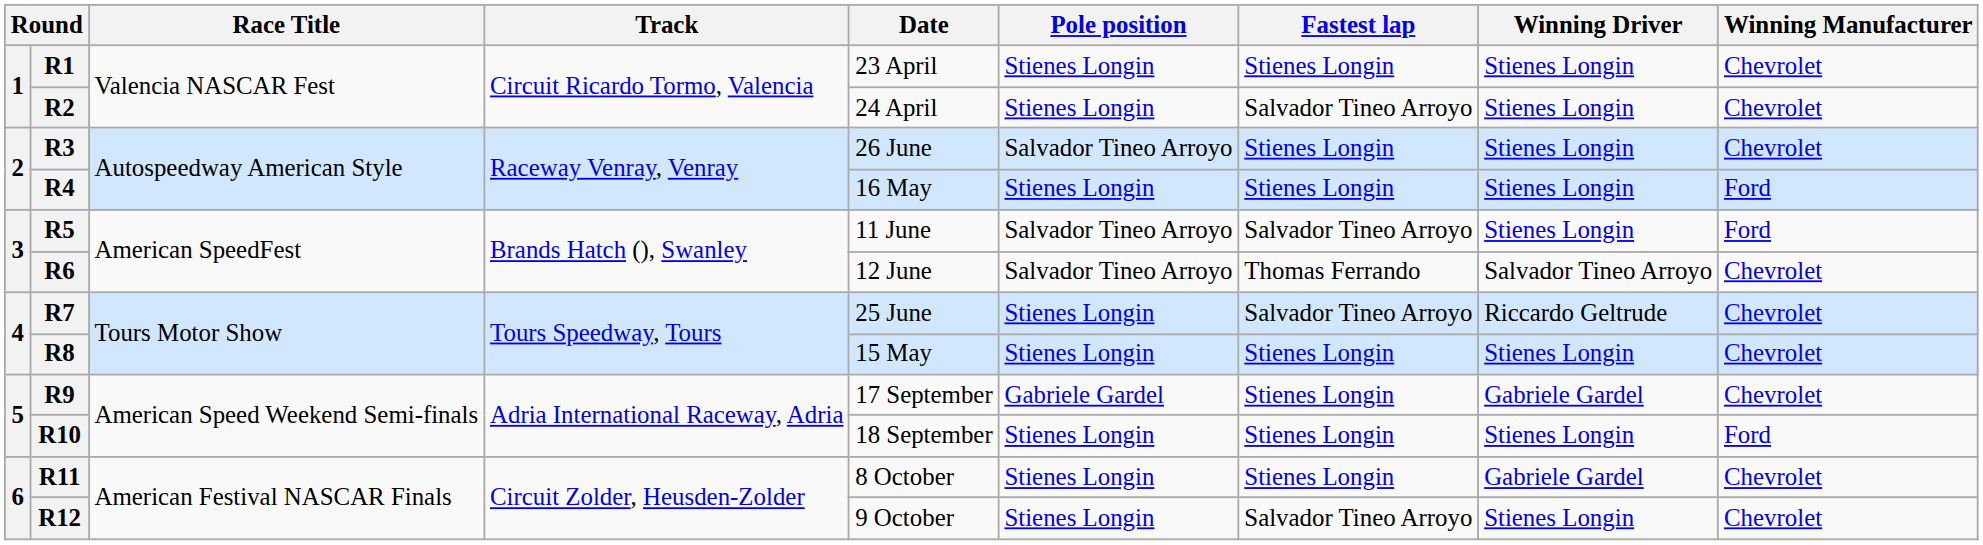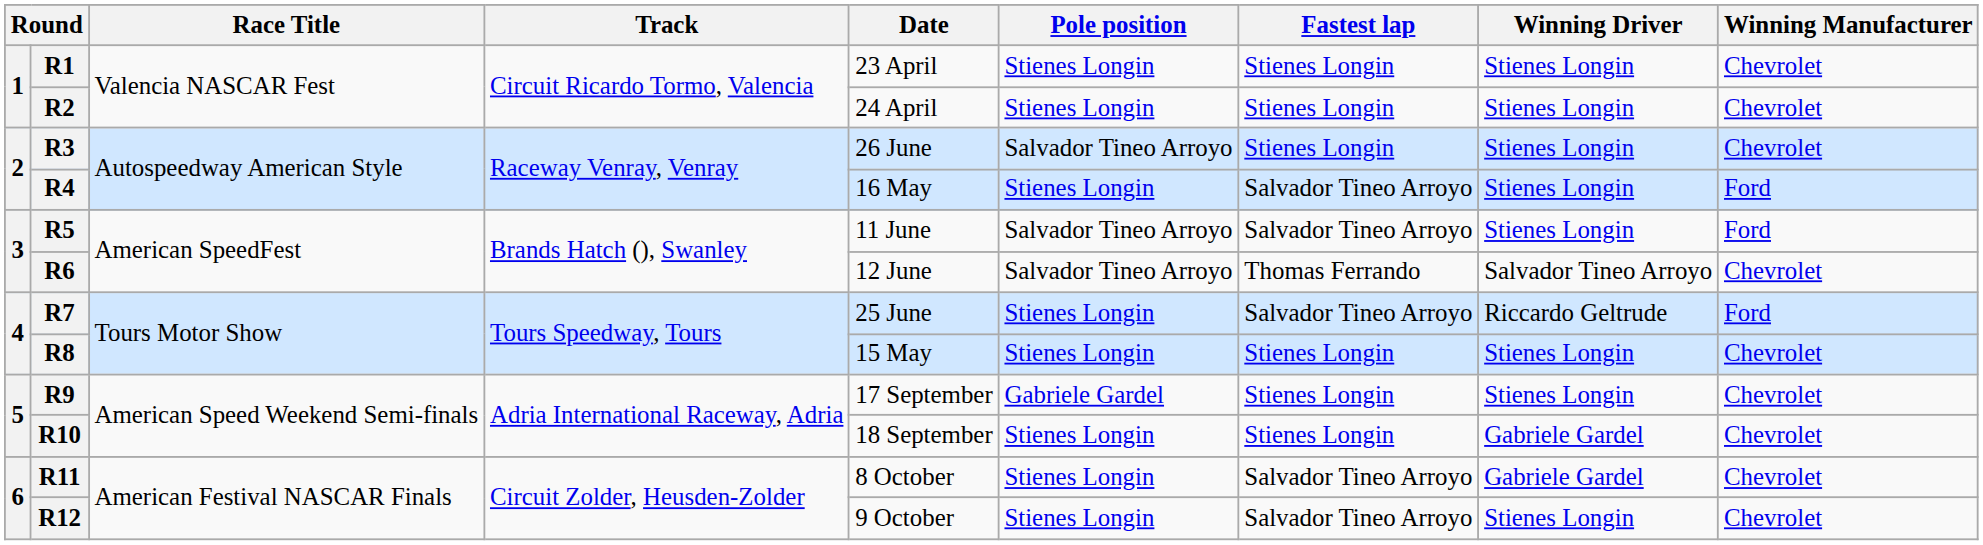 <table class="wikitable" style="font-size:85%;">
 <tr>
 <th colspan=2>Round</th>
 <th>Race Title</th>
 <th>Track</th>
 <th>Date</th>
 <th><a href='#'>Pole position</a></th>
 <th><a href='#'>Fastest lap</a></th>
 <th>Winning Driver</th>
 <th>Winning Manufacturer</th>
 </tr>
 <tr>
 <th rowspan=2>1</th>
 <th>R1</th>
 <td rowspan=2>Valencia NASCAR Fest</td>
 <td rowspan=2> <a href='#'>Circuit Ricardo Tormo</a>, <a href='#'>Valencia</a></td>
 <td>23 April</td>
 <td> <a href='#'>Stienes Longin</a></td>
 <td> <a href='#'>Stienes Longin</a></td>
 <td> <a href='#'>Stienes Longin</a></td>
 <td><a href='#'>Chevrolet</a></td>
 </tr>
 <tr>
 <th>R2</th>
 <td>24 April</td>
 <td> <a href='#'>Stienes Longin</a></td>
-<td> Salvador Tineo Arroyo</td>
+<td> <a href='#'>Stienes Longin</a></td>
 <td> <a href='#'>Stienes Longin</a></td>
 <td><a href='#'>Chevrolet</a></td>
 </tr>
 <tr style="background:#D0E7FF;">
 <th rowspan=2>2</th>
 <th>R3</th>
 <td rowspan=2>Autospeedway American Style</td>
 <td rowspan=2> <a href='#'>Raceway Venray</a>, <a href='#'>Venray</a></td>
 <td>26 June</td>
 <td> Salvador Tineo Arroyo</td>
 <td> <a href='#'>Stienes Longin</a></td>
 <td> <a href='#'>Stienes Longin</a></td>
 <td><a href='#'>Chevrolet</a></td>
 </tr>
 <tr style="background:#D0E7FF;">
 <th>R4</th>
 <td>16 May</td>
 <td> <a href='#'>Stienes Longin</a></td>
-<td> <a href='#'>Stienes Longin</a></td>
+<td> Salvador Tineo Arroyo</td>
 <td> <a href='#'>Stienes Longin</a></td>
 <td><a href='#'>Ford</a></td>
 </tr>
 <tr>
 <th rowspan=2>3</th>
 <th>R5</th>
 <td rowspan=2>American SpeedFest</td>
 <td rowspan=2> <a href='#'>Brands Hatch</a> (), <a href='#'>Swanley</a></td>
 <td>11 June</td>
 <td> Salvador Tineo Arroyo</td>
 <td> Salvador Tineo Arroyo</td>
 <td> <a href='#'>Stienes Longin</a></td>
 <td><a href='#'>Ford</a></td>
 </tr>
 <tr>
 <th>R6</th>
 <td>12 June</td>
 <td> Salvador Tineo Arroyo</td>
 <td> Thomas Ferrando</td>
 <td> Salvador Tineo Arroyo</td>
 <td><a href='#'>Chevrolet</a></td>
 </tr>
 <tr style="background:#D0E7FF;">
 <th rowspan=2>4</th>
 <th>R7</th>
 <td rowspan=2>Tours Motor Show</td>
 <td rowspan=2> <a href='#'>Tours Speedway</a>, <a href='#'>Tours</a></td>
 <td>25 June</td>
 <td> <a href='#'>Stienes Longin</a></td>
 <td> Salvador Tineo Arroyo</td>
 <td> Riccardo Geltrude</td>
-<td><a href='#'>Chevrolet</a></td>
+<td><a href='#'>Ford</a></td>
 </tr>
 <tr style="background:#D0E7FF;">
 <th>R8</th>
 <td>15 May</td>
 <td> <a href='#'>Stienes Longin</a></td>
 <td> <a href='#'>Stienes Longin</a></td>
 <td> <a href='#'>Stienes Longin</a></td>
 <td><a href='#'>Chevrolet</a></td>
 </tr>
 <tr>
 <th rowspan=2>5</th>
 <th>R9</th>
 <td rowspan=2>American Speed Weekend Semi-finals</td>
 <td rowspan=2> <a href='#'>Adria International Raceway</a>, <a href='#'>Adria</a></td>
 <td>17 September</td>
 <td> <a href='#'>Gabriele Gardel</a></td>
 <td> <a href='#'>Stienes Longin</a></td>
-<td> <a href='#'>Gabriele Gardel</a></td>
+<td> <a href='#'>Stienes Longin</a></td>
 <td><a href='#'>Chevrolet</a></td>
 </tr>
 <tr>
 <th>R10</th>
 <td>18 September</td>
 <td> <a href='#'>Stienes Longin</a></td>
 <td> <a href='#'>Stienes Longin</a></td>
-<td> <a href='#'>Stienes Longin</a></td>
-<td><a href='#'>Ford</a></td>
+<td> <a href='#'>Gabriele Gardel</a></td>
+<td><a href='#'>Chevrolet</a></td>
 </tr>
 <tr>
 <th rowspan=2>6</th>
 <th>R11</th>
 <td rowspan=2>American Festival NASCAR Finals</td>
 <td rowspan=2> <a href='#'>Circuit Zolder</a>, <a href='#'>Heusden-Zolder</a></td>
 <td>8 October</td>
 <td> <a href='#'>Stienes Longin</a></td>
-<td> <a href='#'>Stienes Longin</a></td>
+<td> Salvador Tineo Arroyo</td>
 <td> <a href='#'>Gabriele Gardel</a></td>
 <td><a href='#'>Chevrolet</a></td>
 </tr>
 <tr>
 <th>R12</th>
 <td>9 October</td>
 <td> <a href='#'>Stienes Longin</a></td>
 <td> Salvador Tineo Arroyo</td>
 <td> <a href='#'>Stienes Longin</a></td>
 <td><a href='#'>Chevrolet</a></td>
 </tr>
 </table>
